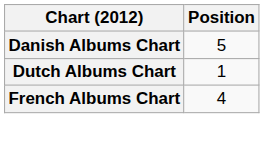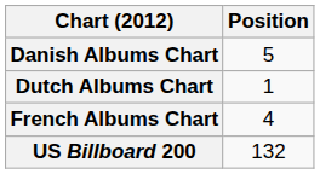 <table class="wikitable sortable plainrowheaders"  style="text-align:center;">
 <tr>
 <th scope="col">Chart (2012)</th>
 <th scope="col">Position</th>
 </tr>
 <tr>
 <th scope="row">Danish Albums Chart</th>
 <td>5</td>
 </tr>
 <tr>
 <th scope="row">Dutch Albums Chart</th>
 <td>1</td>
 </tr>
 <tr>
 <th scope="row">French Albums Chart</th>
 <td>4</td>
 </tr>
+<tr>
+<th scope="row">US <em>Billboard</em> 200</th>
+<td>132</td>
+</tr>
 </table>
